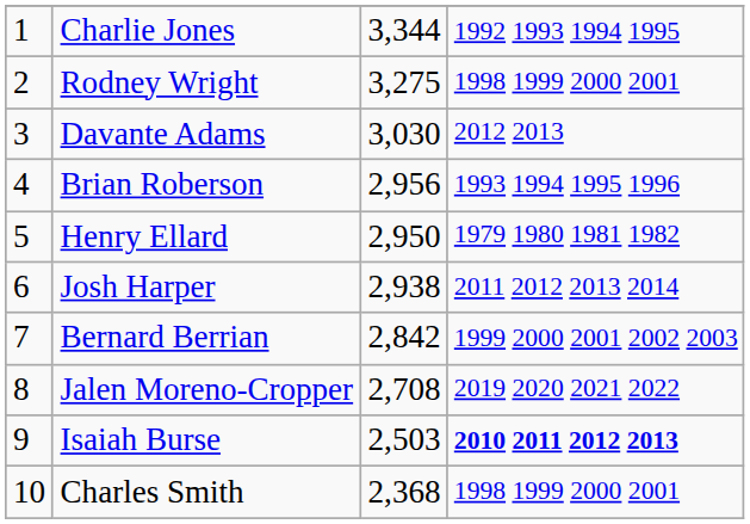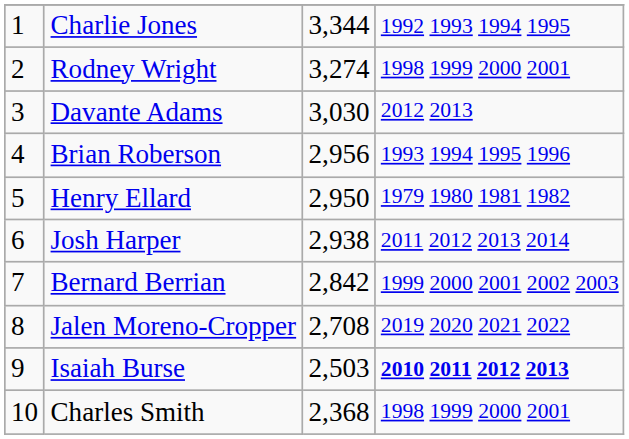 <table class="wikitable">
 <tr>
 </tr>
 <tr>
 <td>1</td>
 <td><a href='#'>Charlie Jones</a></td>
 <td>3,344</td>
 <td style="font-size:80%;"><a href='#'>1992</a> <a href='#'>1993</a> <a href='#'>1994</a> <a href='#'>1995</a></td>
 </tr>
 <tr>
 <td>2</td>
 <td><a href='#'>Rodney Wright</a></td>
-<td>3,275</td>
+<td>3,274</td>
 <td style="font-size:80%;"><a href='#'>1998</a> <a href='#'>1999</a> <a href='#'>2000</a> <a href='#'>2001</a></td>
 </tr>
 <tr>
 <td>3</td>
 <td><a href='#'>Davante Adams</a></td>
 <td>3,030</td>
 <td style="font-size:80%;"><a href='#'>2012</a> <a href='#'>2013</a></td>
 </tr>
 <tr>
 <td>4</td>
 <td><a href='#'>Brian Roberson</a></td>
 <td>2,956</td>
 <td style="font-size:80%;"><a href='#'>1993</a> <a href='#'>1994</a> <a href='#'>1995</a> <a href='#'>1996</a></td>
 </tr>
 <tr>
 <td>5</td>
 <td><a href='#'>Henry Ellard</a></td>
 <td>2,950</td>
 <td style="font-size:80%;"><a href='#'>1979</a> <a href='#'>1980</a> <a href='#'>1981</a> <a href='#'>1982</a></td>
 </tr>
 <tr>
 <td>6</td>
 <td><a href='#'>Josh Harper</a></td>
 <td>2,938</td>
 <td style="font-size:80%;"><a href='#'>2011</a> <a href='#'>2012</a> <a href='#'>2013</a> <a href='#'>2014</a></td>
 </tr>
 <tr>
 <td>7</td>
 <td><a href='#'>Bernard Berrian</a></td>
 <td>2,842</td>
 <td style="font-size:80%;"><a href='#'>1999</a> <a href='#'>2000</a> <a href='#'>2001</a> <a href='#'>2002</a> <a href='#'>2003</a></td>
 </tr>
 <tr>
 <td>8</td>
 <td><a href='#'>Jalen Moreno-Cropper</a></td>
 <td>2,708</td>
 <td style="font-size:80%;"><a href='#'>2019</a> <a href='#'>2020</a> <a href='#'>2021</a> <a href='#'>2022</a></td>
 </tr>
 <tr>
 <td>9</td>
 <td><a href='#'>Isaiah Burse</a></td>
 <td>2,503</td>
 <td style="font-size:80%;"><strong><a href='#'>2010</a> <a href='#'>2011</a> <a href='#'>2012</a> <a href='#'>2013</a></strong></td>
 </tr>
 <tr>
 <td>10</td>
 <td>Charles Smith</td>
 <td>2,368</td>
 <td style="font-size:80%;"><a href='#'>1998</a> <a href='#'>1999</a> <a href='#'>2000</a> <a href='#'>2001</a></td>
 </tr>
 </table>
